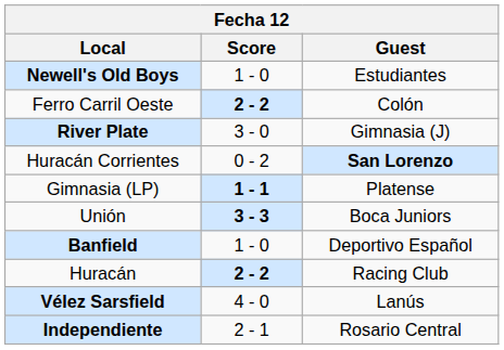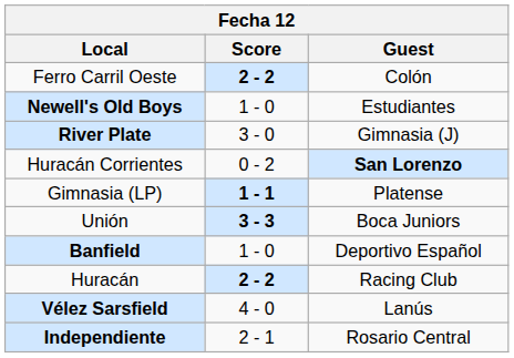 <table class="wikitable nowrap" style="font-size:88%; float:left; margin-right:1em;">
 <tr>
 <th colspan=3 align=center>Fecha 12</th>
 </tr>
 <tr>
 <th width="150">Local</th>
 <th width="75">Score</th>
 <th width="150">Guest</th>
 </tr>
 <tr align=center>
+<td>Ferro Carril Oeste</td>
+<td bgcolor=#D0E7FF><strong>2 - 2</strong></td>
+<td>Colón</td>
+</tr>
+<tr align=center>
 <td bgcolor=#D0E7FF><strong>Newell's Old Boys</strong></td>
 <td>1 - 0</td>
 <td>Estudiantes</td>
-</tr>
-<tr align=center>
-<td>Ferro Carril Oeste</td>
-<td bgcolor=#D0E7FF><strong>2 - 2</strong></td>
-<td>Colón</td>
 </tr>
 <tr align=center>
 <td bgcolor=#D0E7FF><strong>River Plate</strong></td>
 <td>3 - 0</td>
 <td>Gimnasia (J)</td>
 </tr>
 <tr align=center>
 <td>Huracán Corrientes</td>
 <td>0 - 2</td>
 <td bgcolor=#D0E7FF><strong>San Lorenzo</strong></td>
 </tr>
 <tr align=center>
 <td>Gimnasia (LP)</td>
 <td bgcolor=#D0E7FF><strong>1 - 1</strong></td>
 <td>Platense</td>
 </tr>
 <tr align=center>
 <td>Unión</td>
 <td bgcolor=#D0E7FF><strong>3 - 3</strong></td>
 <td>Boca Juniors</td>
 </tr>
 <tr align=center>
 <td bgcolor=#D0E7FF><strong>Banfield</strong></td>
 <td>1 - 0</td>
 <td>Deportivo Español</td>
 </tr>
 <tr align=center>
 <td>Huracán</td>
 <td bgcolor=#D0E7FF><strong>2 - 2</strong></td>
 <td>Racing Club</td>
 </tr>
 <tr align=center>
 <td bgcolor=#D0E7FF><strong>Vélez Sarsfield</strong></td>
 <td>4 - 0</td>
 <td>Lanús</td>
 </tr>
 <tr align=center>
 <td bgcolor=#D0E7FF><strong>Independiente</strong></td>
 <td>2 - 1</td>
 <td>Rosario Central</td>
 </tr>
 </table>
